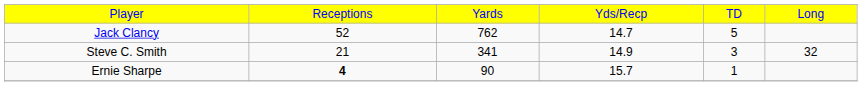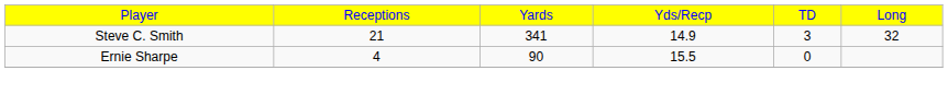 <table class="wikitable" width="90%">
 <tr align="center"  style="background:yellow;color:blue;">
 <td>Player</td>
 <td>Receptions</td>
 <td>Yards</td>
 <td>Yds/Recp</td>
 <td>TD</td>
 <td>Long</td>
-</tr>
-<tr align="center" bgcolor="">
-<td><a href='#'>Jack Clancy</a></td>
-<td>52</td>
-<td>762</td>
-<td>14.7</td>
-<td>5</td>
-<td></td>
 </tr>
 <tr align="center" bgcolor="">
 <td>Steve C. Smith</td>
 <td>21</td>
 <td>341</td>
 <td>14.9</td>
 <td>3</td>
 <td>32</td>
 </tr>
 <tr align="center" bgcolor="">
 <td>Ernie Sharpe</td>
-<td><strong>4</strong></td>
+<td>4</td>
 <td>90</td>
-<td>15.7</td>
-<td>1</td>
+<td>15.5</td>
+<td>0</td>
 <td></td>
 </tr>
 <tr>
 </tr>
 </table>
